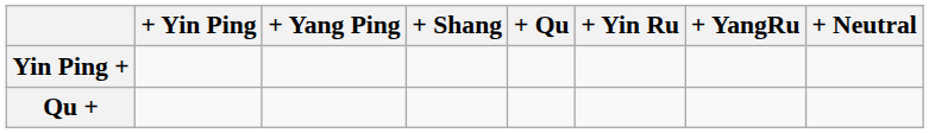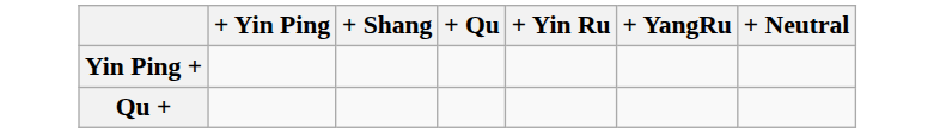 <table class="wikitable" style="text-align:center; margin:1em auto 1em auto">
 <tr>
 <th></th>
 <th>+  Yin Ping</th>
-<th>+  Yang Ping</th>
 <th>+  Shang</th>
 <th>+  Qu</th>
 <th>+  Yin Ru</th>
 <th>+  YangRu</th>
 <th>+ Neutral</th>
 </tr>
 <tr>
 <th> Yin Ping +</th>
 <td></td>
 <td><span></span></td>
 <td><span></span></td>
 <td><span></span></td>
-<td><span></span></td>
 <td></td>
 <td><span></span></td>
 </tr>
 <tr>
 <th> Qu +</th>
 <td></td>
 <td><span></span></td>
 <td><span></span></td>
 <td><span></span></td>
-<td><span></span></td>
 <td></td>
 <td><span></span></td>
 </tr>
 </table>
